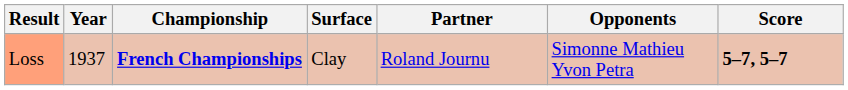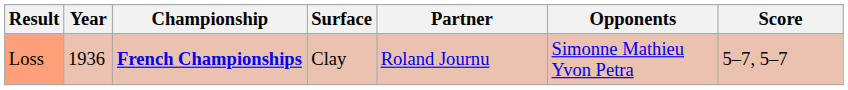 <table class="sortable wikitable">
 <tr>
 <th style="width:40px">Result</th>
 <th style="width:35px">Year</th>
 <th style="width:160px">Championship</th>
 <th style="width:50px">Surface</th>
 <th style="width:140px">Partner</th>
 <th style="width:140px">Opponents</th>
 <th style="width:100px" class="unsortable">Score</th>
 </tr>
 <tr style="background:#ebc2af;">
 <td style="background:#ffa07a;">Loss</td>
-<td>1937</td>
+<td>1936</td>
 <td><strong><a href='#'>French Championships</a></strong></td>
 <td>Clay</td>
 <td> <a href='#'>Roland Journu</a></td>
 <td> <a href='#'>Simonne Mathieu</a> <br>  <a href='#'>Yvon Petra</a></td>
-<td><strong>5–7, 5–7</strong></td>
+<td>5–7, 5–7</td>
 </tr>
 </table>
